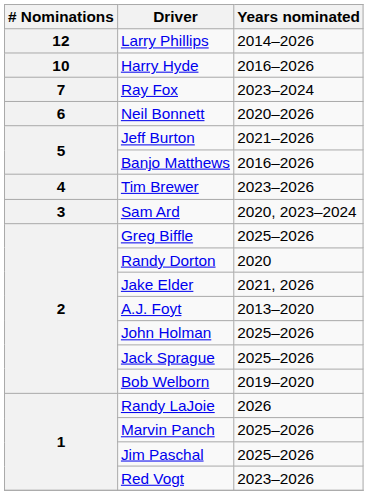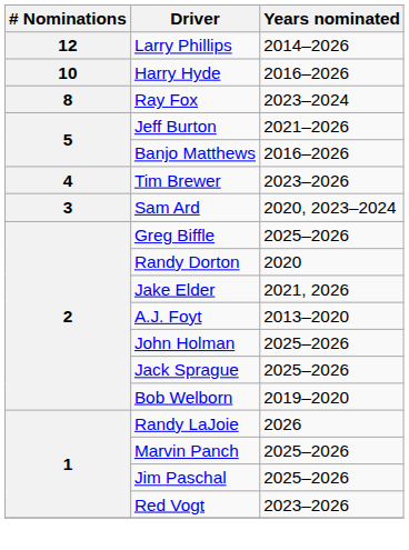 <table class="wikitable" style="font-size: 95%;">
 <tr>
 <th># Nominations</th>
 <th>Driver</th>
 <th>Years nominated</th>
 </tr>
 <tr>
 <th>12</th>
 <td><a href='#'>Larry Phillips</a></td>
 <td>2014–2026</td>
 </tr>
 <tr>
 <th>10</th>
 <td><a href='#'>Harry Hyde</a></td>
 <td>2016–2026</td>
 </tr>
 <tr>
-<th>7</th>
+<th>8</th>
 <td><a href='#'>Ray Fox</a></td>
 <td>2023–2024</td>
-</tr>
-<tr>
-<th>6</th>
-<td><a href='#'>Neil Bonnett</a></td>
-<td>2020–2026</td>
 </tr>
 <tr>
 <th rowspan="2">5</th>
 <td><a href='#'>Jeff Burton</a></td>
 <td>2021–2026</td>
 </tr>
 <tr>
 <td><a href='#'>Banjo Matthews</a></td>
 <td>2016–2026</td>
 </tr>
 <tr>
 <th>4</th>
 <td><a href='#'>Tim Brewer</a></td>
 <td>2023–2026</td>
 </tr>
 <tr>
 <th>3</th>
 <td><a href='#'>Sam Ard</a></td>
 <td>2020, 2023–2024</td>
 </tr>
 <tr>
 <th rowspan="7">2</th>
 <td><a href='#'>Greg Biffle</a></td>
 <td>2025–2026</td>
 </tr>
 <tr>
 <td><a href='#'>Randy Dorton</a></td>
 <td>2020</td>
 </tr>
 <tr>
 <td><a href='#'>Jake Elder</a></td>
 <td>2021, 2026</td>
 </tr>
 <tr>
 <td><a href='#'>A.J. Foyt</a></td>
 <td>2013–2020</td>
 </tr>
 <tr>
 <td><a href='#'>John Holman</a></td>
 <td>2025–2026</td>
 </tr>
 <tr>
 <td><a href='#'>Jack Sprague</a></td>
 <td>2025–2026</td>
 </tr>
 <tr>
 <td><a href='#'>Bob Welborn</a></td>
 <td>2019–2020</td>
 </tr>
 <tr>
 <th rowspan="4">1</th>
 <td><a href='#'>Randy LaJoie</a></td>
 <td>2026</td>
 </tr>
 <tr>
 <td><a href='#'>Marvin Panch</a></td>
 <td>2025–2026</td>
 </tr>
 <tr>
 <td><a href='#'>Jim Paschal</a></td>
 <td>2025–2026</td>
 </tr>
 <tr>
 <td><a href='#'>Red Vogt</a></td>
 <td>2023–2026</td>
 </tr>
 <tr>
 </tr>
 </table>
